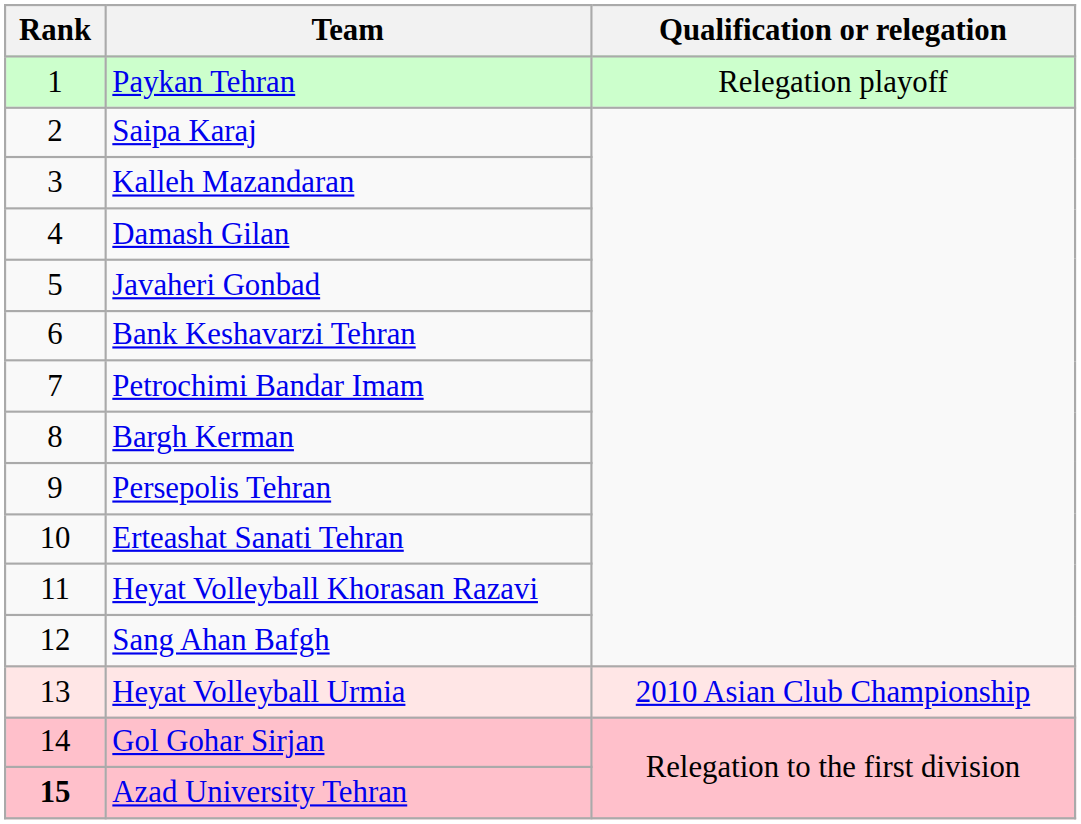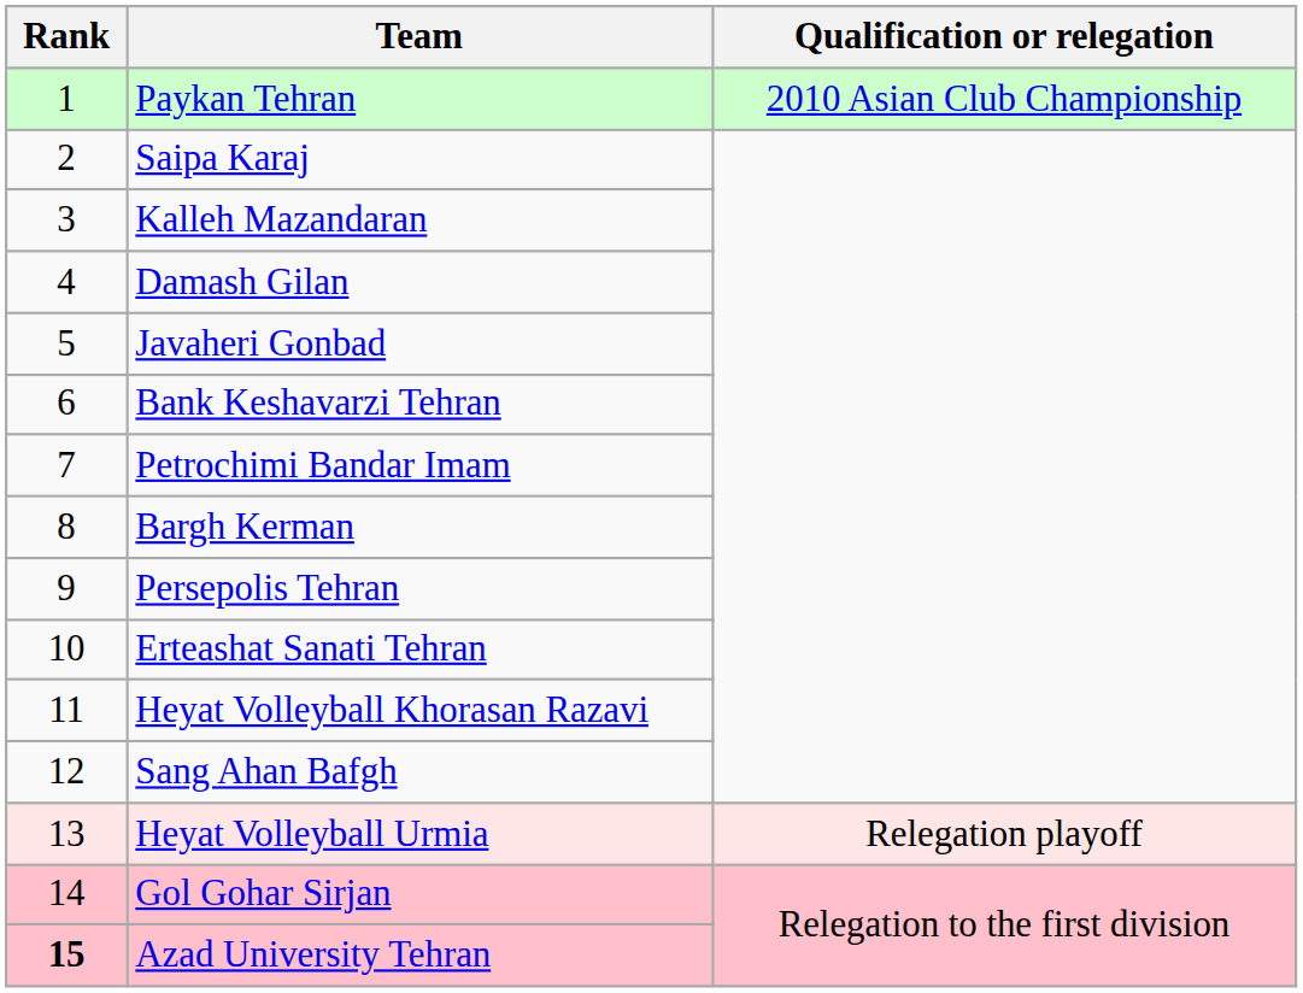 <table class="wikitable" style="text-align:center; font-size:90%">
 <tr>
 <th width=40>Rank</th>
 <th width=220>Team</th>
 <th width=220>Qualification or relegation</th>
 </tr>
 <tr bgcolor=ccffcc>
 <td>1</td>
 <td align="left"><a href='#'>Paykan Tehran</a></td>
-<td>Relegation playoff</td>
+<td><a href='#'>2010 Asian Club Championship</a></td>
 </tr>
 <tr>
 <td>2</td>
 <td align="left"><a href='#'>Saipa Karaj</a></td>
 <td rowspan=11></td>
 </tr>
 <tr>
 <td>3</td>
 <td align="left"><a href='#'>Kalleh Mazandaran</a></td>
 </tr>
 <tr>
 <td>4</td>
 <td align="left"><a href='#'>Damash Gilan</a></td>
 </tr>
 <tr>
 <td>5</td>
 <td align="left"><a href='#'>Javaheri Gonbad</a></td>
 </tr>
 <tr>
 <td>6</td>
 <td align="left"><a href='#'>Bank Keshavarzi Tehran</a></td>
 </tr>
 <tr>
 <td>7</td>
 <td align="left"><a href='#'>Petrochimi Bandar Imam</a></td>
 </tr>
 <tr>
 <td>8</td>
 <td align="left"><a href='#'>Bargh Kerman</a></td>
 </tr>
 <tr>
 <td>9</td>
 <td align="left"><a href='#'>Persepolis Tehran</a></td>
 </tr>
 <tr>
 <td>10</td>
 <td align="left"><a href='#'>Erteashat Sanati Tehran</a></td>
 </tr>
 <tr>
 <td>11</td>
 <td align="left"><a href='#'>Heyat Volleyball Khorasan Razavi</a></td>
 </tr>
 <tr>
 <td>12</td>
 <td align="left"><a href='#'>Sang Ahan Bafgh</a></td>
 </tr>
 <tr bgcolor=#FFE6E6>
 <td>13</td>
 <td align="left"><a href='#'>Heyat Volleyball Urmia</a></td>
-<td><a href='#'>2010 Asian Club Championship</a></td>
+<td>Relegation playoff</td>
 </tr>
 <tr bgcolor=pink>
 <td>14</td>
 <td align="left"><a href='#'>Gol Gohar Sirjan</a></td>
 <td rowspan=2>Relegation to the first division</td>
 </tr>
 <tr bgcolor=pink>
 <td><strong>15</strong></td>
 <td align="left"><a href='#'>Azad University Tehran</a></td>
 </tr>
 </table>
